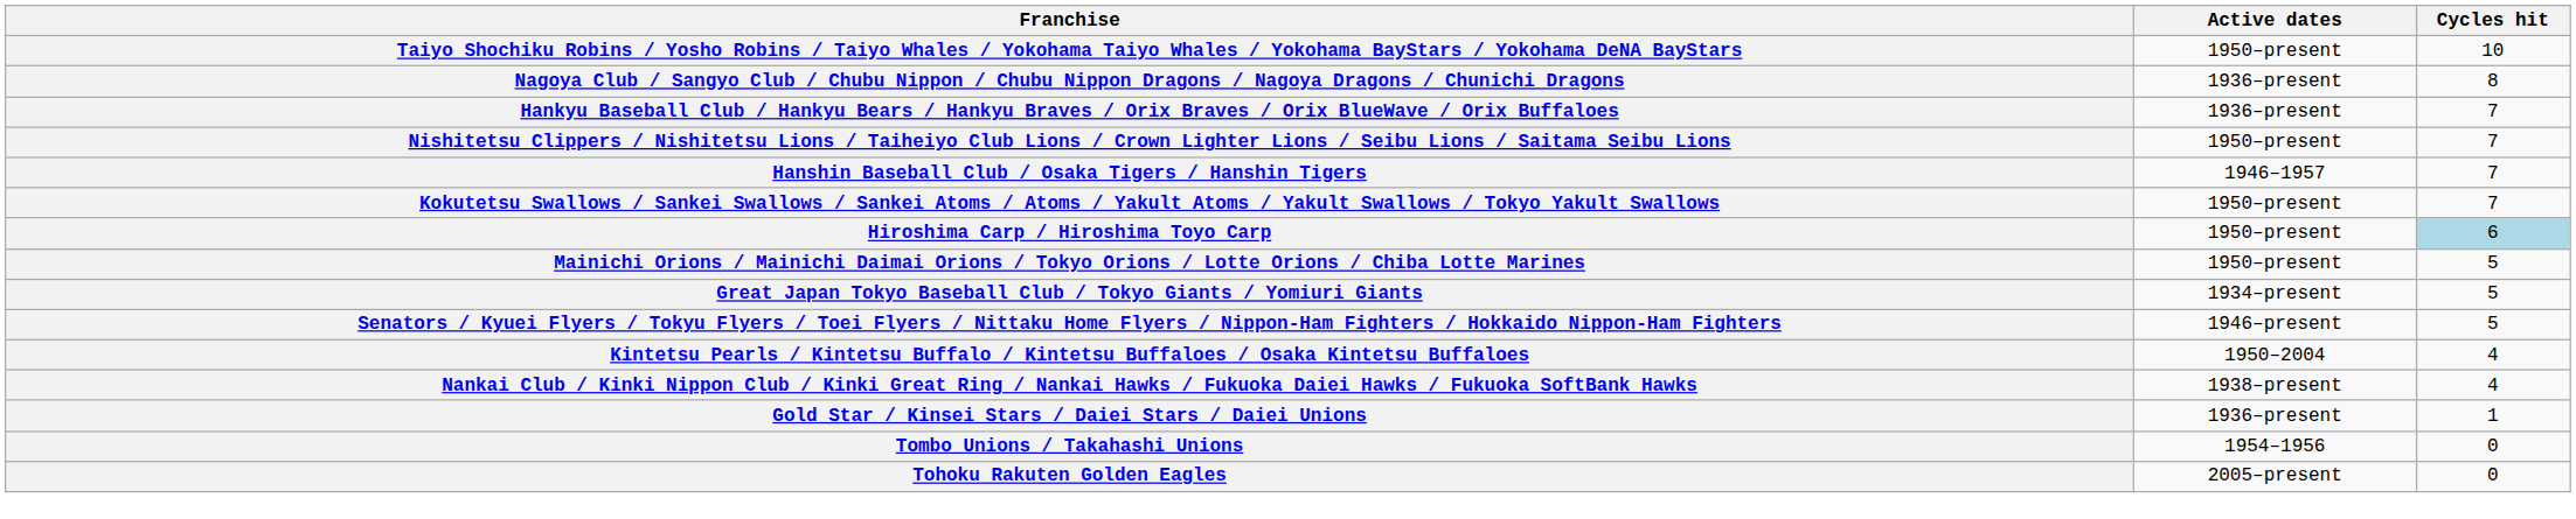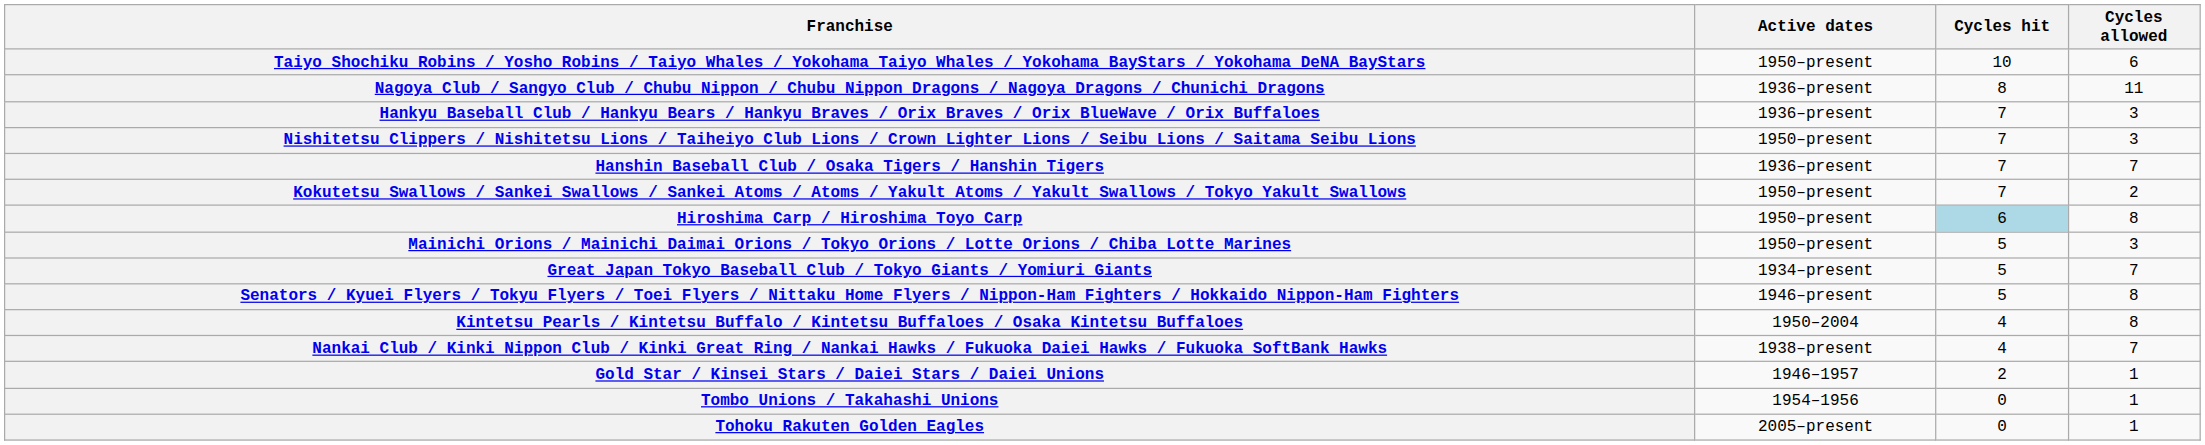 <table class="wikitable sortable plainrowheaders" width="90%" style="text-align:center">
 <tr>
 <th scope="col">Franchise</th>
 <th scope="col" width=11%>Active dates</th>
 <th scope="col" width=6%>Cycles hit</th>
+<th scope="col" width=6%>Cycles allowed</th>
 </tr>
 <tr>
 <th scope="row"><a href='#'>Taiyo Shochiku Robins / Yosho Robins / Taiyo Whales / Yokohama Taiyo Whales / Yokohama BayStars / Yokohama DeNA BayStars</a></th>
 <td>1950–present</td>
 <td>10</td>
+<td>6</td>
 </tr>
 <tr>
 <th scope="row"><a href='#'>Nagoya Club / Sangyo Club / Chubu Nippon / Chubu Nippon Dragons / Nagoya Dragons / Chunichi Dragons</a></th>
 <td>1936–present</td>
 <td>8</td>
+<td>11</td>
 </tr>
 <tr>
 <th scope="row"><a href='#'>Hankyu Baseball Club / Hankyu Bears / Hankyu Braves / Orix Braves / Orix BlueWave / Orix Buffaloes</a></th>
 <td>1936–present</td>
 <td>7</td>
+<td>3</td>
 </tr>
 <tr>
 <th scope="row"><a href='#'>Nishitetsu Clippers / Nishitetsu Lions / Taiheiyo Club Lions / Crown Lighter Lions / Seibu Lions / Saitama Seibu Lions</a></th>
 <td>1950–present</td>
 <td>7</td>
+<td>3</td>
 </tr>
 <tr>
 <th scope="row"><a href='#'>Hanshin Baseball Club / Osaka Tigers / Hanshin Tigers</a></th>
-<td>1946–1957</td>
+<td>1936–present</td>
+<td>7</td>
 <td>7</td>
 </tr>
 <tr>
 <th scope="row"><a href='#'>Kokutetsu Swallows / Sankei Swallows / Sankei Atoms / Atoms / Yakult Atoms / Yakult Swallows / Tokyo Yakult Swallows</a></th>
 <td>1950–present</td>
 <td>7</td>
+<td>2</td>
 </tr>
 <tr>
 <th scope="row"><a href='#'>Hiroshima Carp / Hiroshima Toyo Carp</a></th>
 <td>1950–present</td>
 <td style="background: lightblue;">6</td>
+<td>8</td>
 </tr>
 <tr>
 <th scope="row"><a href='#'>Mainichi Orions / Mainichi Daimai Orions / Tokyo Orions / Lotte Orions / Chiba Lotte Marines</a></th>
 <td>1950–present</td>
 <td>5</td>
+<td>3</td>
 </tr>
 <tr>
 <th scope="row"><a href='#'>Great Japan Tokyo Baseball Club / Tokyo Giants / Yomiuri Giants</a></th>
 <td>1934–present</td>
 <td>5</td>
+<td>7</td>
 </tr>
 <tr>
 <th scope="row"><a href='#'>Senators / Kyuei Flyers / Tokyu Flyers / Toei Flyers / Nittaku Home Flyers / Nippon-Ham Fighters / Hokkaido Nippon-Ham Fighters</a></th>
 <td>1946–present</td>
 <td>5</td>
+<td>8</td>
 </tr>
 <tr>
 <th scope="row"><a href='#'>Kintetsu Pearls / Kintetsu Buffalo / Kintetsu Buffaloes / Osaka Kintetsu Buffaloes</a></th>
 <td>1950–2004</td>
 <td>4</td>
+<td>8</td>
 </tr>
 <tr>
 <th scope="row"><a href='#'>Nankai Club / Kinki Nippon Club / Kinki Great Ring / Nankai Hawks / Fukuoka Daiei Hawks / Fukuoka SoftBank Hawks</a></th>
 <td>1938–present</td>
 <td>4</td>
+<td>7</td>
 </tr>
 <tr>
 <th scope="row"><a href='#'>Gold Star / Kinsei Stars / Daiei Stars / Daiei Unions</a></th>
-<td>1936–present</td>
+<td>1946–1957</td>
+<td>2</td>
 <td>1</td>
 </tr>
 <tr>
 <th scope="row"><a href='#'>Tombo Unions / Takahashi Unions</a></th>
 <td>1954–1956</td>
 <td>0</td>
+<td>1</td>
 </tr>
 <tr>
 <th scope="row"><a href='#'>Tohoku Rakuten Golden Eagles</a></th>
 <td>2005–present</td>
 <td>0</td>
+<td>1</td>
 </tr>
 </table>
